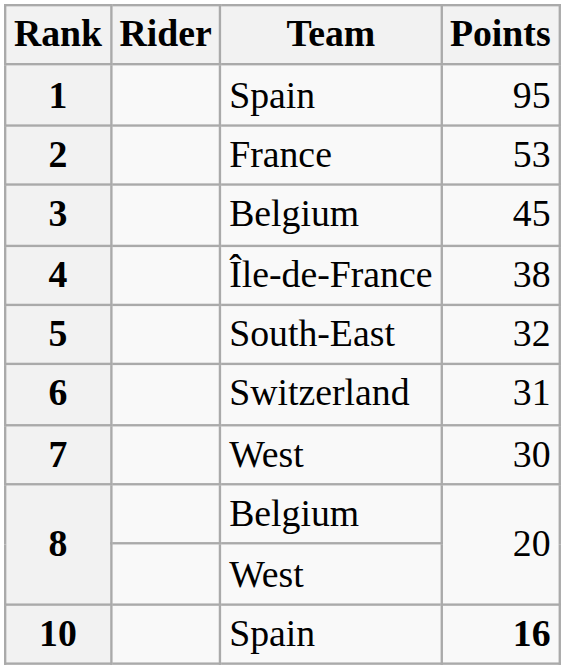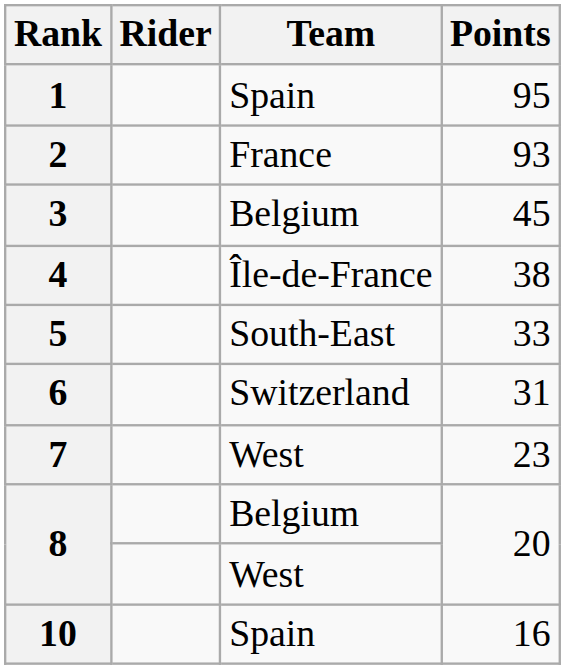 <table class="wikitable">
 <tr>
 <th scope="col">Rank</th>
 <th scope="col">Rider</th>
 <th scope="col">Team</th>
 <th scope="col">Points</th>
 </tr>
 <tr>
 <th scope="row">1</th>
 <td></td>
 <td>Spain</td>
 <td style="text-align:right;">95</td>
 </tr>
 <tr>
 <th scope="row">2</th>
 <td></td>
 <td>France</td>
-<td style="text-align:right;">53</td>
+<td style="text-align:right;">93</td>
 </tr>
 <tr>
 <th scope="row">3</th>
 <td></td>
 <td>Belgium</td>
 <td style="text-align:right;">45</td>
 </tr>
 <tr>
 <th scope="row">4</th>
 <td></td>
 <td>Île-de-France</td>
 <td style="text-align:right;">38</td>
 </tr>
 <tr>
 <th scope="row">5</th>
 <td></td>
 <td>South-East</td>
-<td style="text-align:right;">32</td>
+<td style="text-align:right;">33</td>
 </tr>
 <tr>
 <th scope="row">6</th>
 <td></td>
 <td>Switzerland</td>
 <td style="text-align:right;">31</td>
 </tr>
 <tr>
 <th scope="row">7</th>
 <td></td>
 <td>West</td>
-<td style="text-align:right;">30</td>
+<td style="text-align:right;">23</td>
 </tr>
 <tr>
 <th scope="row" rowspan="2">8</th>
 <td></td>
 <td>Belgium</td>
 <td style="text-align:right;" rowspan="2">20</td>
 </tr>
 <tr>
 <td></td>
 <td>West</td>
 </tr>
 <tr>
 <th scope="row">10</th>
 <td></td>
 <td>Spain</td>
-<td style="text-align:right;"><strong>16</strong></td>
+<td style="text-align:right;">16</td>
 </tr>
 </table>
